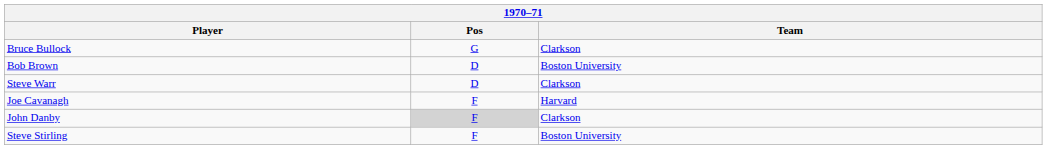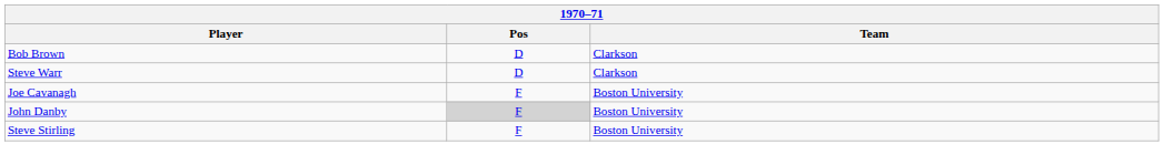 <table class="wikitable" width=95%>
 <tr>
 <th colspan=3><a href='#'>1970–71</a></th>
 </tr>
 <tr>
 <th>Player</th>
 <th>Pos</th>
 <th>Team</th>
 </tr>
 <tr>
-<td><a href='#'>Bruce Bullock</a></td>
-<td align=center><a href='#'>G</a></td>
-<td><a href='#'>Clarkson</a></td>
-</tr>
-<tr>
 <td><a href='#'>Bob Brown</a></td>
 <td align=center><a href='#'>D</a></td>
-<td><a href='#'>Boston University</a></td>
+<td><a href='#'>Clarkson</a></td>
 </tr>
 <tr>
 <td><a href='#'>Steve Warr</a></td>
 <td align=center><a href='#'>D</a></td>
 <td><a href='#'>Clarkson</a></td>
 </tr>
 <tr>
 <td><a href='#'>Joe Cavanagh</a></td>
 <td align=center><a href='#'>F</a></td>
-<td><a href='#'>Harvard</a></td>
+<td><a href='#'>Boston University</a></td>
 </tr>
 <tr>
 <td><a href='#'>John Danby</a></td>
 <td align=center style="background: lightgrey;"><a href='#'>F</a></td>
-<td><a href='#'>Clarkson</a></td>
+<td><a href='#'>Boston University</a></td>
 </tr>
 <tr>
 <td><a href='#'>Steve Stirling</a></td>
 <td align=center><a href='#'>F</a></td>
 <td><a href='#'>Boston University</a></td>
 </tr>
 </table>
